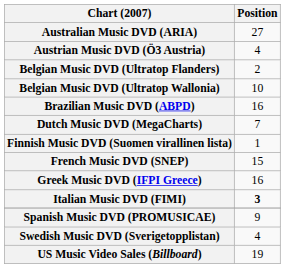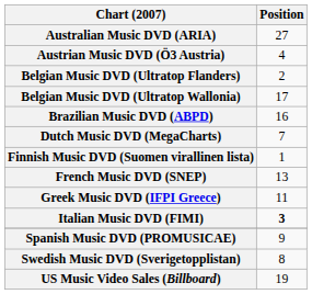 <table class="wikitable sortable plainrowheaders" style="text-align:center;">
 <tr>
 <th>Chart (2007)</th>
 <th>Position</th>
 </tr>
 <tr>
 <th scope="row">Australian Music DVD (ARIA)</th>
 <td>27</td>
 </tr>
 <tr>
 <th scope="row">Austrian Music DVD (Ö3 Austria)</th>
 <td>4</td>
 </tr>
 <tr>
 <th scope="row">Belgian Music DVD (Ultratop Flanders)</th>
 <td>2</td>
 </tr>
 <tr>
 <th scope="row">Belgian Music DVD (Ultratop Wallonia)</th>
-<td>10</td>
+<td>17</td>
 </tr>
 <tr>
 <th scope="row">Brazilian Music DVD (<a href='#'>ABPD</a>)</th>
 <td style="text-align:center;">16</td>
 </tr>
 <tr>
 <th scope="row">Dutch Music DVD (MegaCharts)</th>
 <td>7</td>
 </tr>
 <tr>
 <th scope="row">Finnish Music DVD (Suomen virallinen lista)</th>
 <td>1</td>
 </tr>
 <tr>
 <th scope="row">French Music DVD (SNEP)</th>
-<td>15</td>
+<td>13</td>
 </tr>
 <tr>
 <th scope="row">Greek Music DVD (<a href='#'>IFPI Greece</a>)</th>
-<td>16</td>
+<td>11</td>
 </tr>
 <tr>
 <th scope="row">Italian Music DVD (FIMI)</th>
 <td><strong>3</strong></td>
 </tr>
 <tr>
 </tr>
 <tr>
 <th scope="row">Spanish Music DVD (PROMUSICAE)</th>
 <td>9</td>
 </tr>
 <tr>
 <th scope="row">Swedish Music DVD (Sverigetopplistan)</th>
-<td>4</td>
+<td>8</td>
 </tr>
 <tr>
 <th scope="row">US Music Video Sales (<em>Billboard</em>)</th>
 <td>19</td>
 </tr>
 </table>
